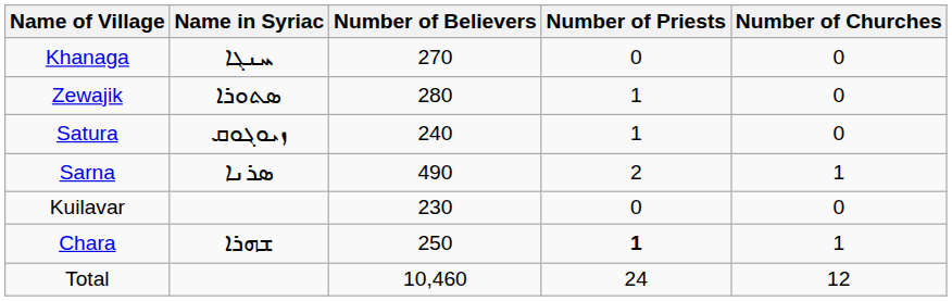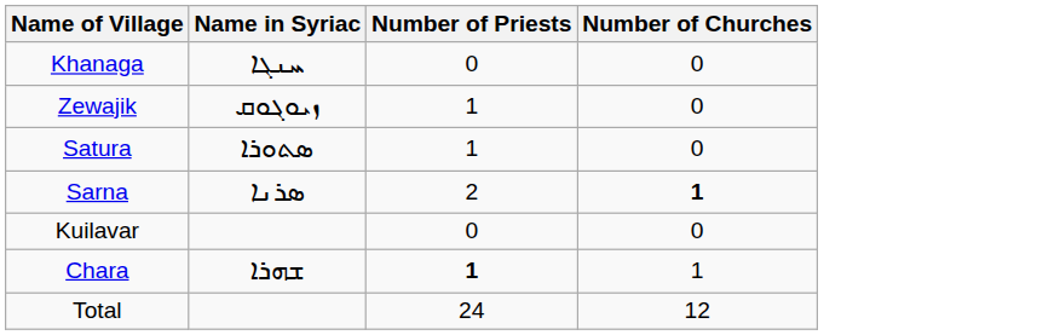 <table class="wikitable" style="text-align:center">
 <tr>
 <th>Name of Village</th>
 <th>Name in Syriac</th>
-<th>Number of Believers</th>
 <th>Number of Priests</th>
 <th>Number of Churches</th>
 </tr>
 <tr>
 <td><a href='#'>Khanaga</a></td>
 <td><big>ܚܢܓܐ</big></td>
-<td>270</td>
 <td>0</td>
 <td>0</td>
 </tr>
 <tr>
 <td><a href='#'>Zewajik</a></td>
-<td><big>ܣܬܘܪܐ</big></td>
-<td>280</td>
+<td><big>ܙܝܘܓܘܩ</big></td>
 <td>1</td>
 <td>0</td>
 </tr>
 <tr>
 <td><a href='#'>Satura</a></td>
-<td><big>ܙܝܘܓܘܩ</big></td>
-<td>240</td>
+<td><big>ܣܬܘܪܐ</big></td>
 <td>1</td>
 <td>0</td>
 </tr>
 <tr>
 <td><a href='#'>Sarna</a></td>
 <td><big>ܣܪܢܐ</big></td>
-<td>490</td>
 <td>2</td>
-<td>1</td>
+<td><strong>1</strong></td>
 </tr>
 <tr>
 <td>Kuilavar</td>
 <td></td>
-<td>230</td>
 <td>0</td>
 <td>0</td>
 </tr>
 <tr>
 <td><a href='#'>Chara</a></td>
 <td><big>ܫܗܪܐ</big></td>
-<td>250</td>
 <td><strong>1</strong></td>
 <td>1</td>
 </tr>
 <tr>
 <td>Total</td>
 <td></td>
-<td>10,460</td>
 <td>24</td>
 <td>12</td>
 </tr>
 </table>
